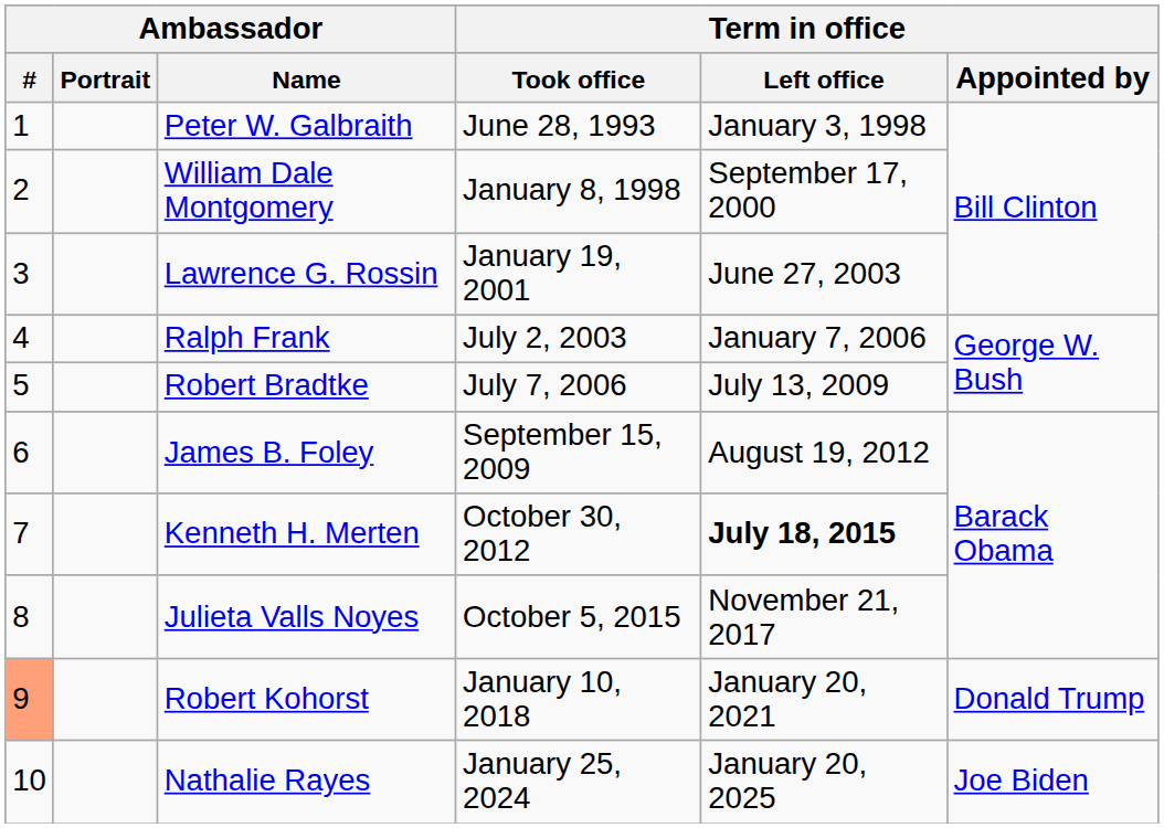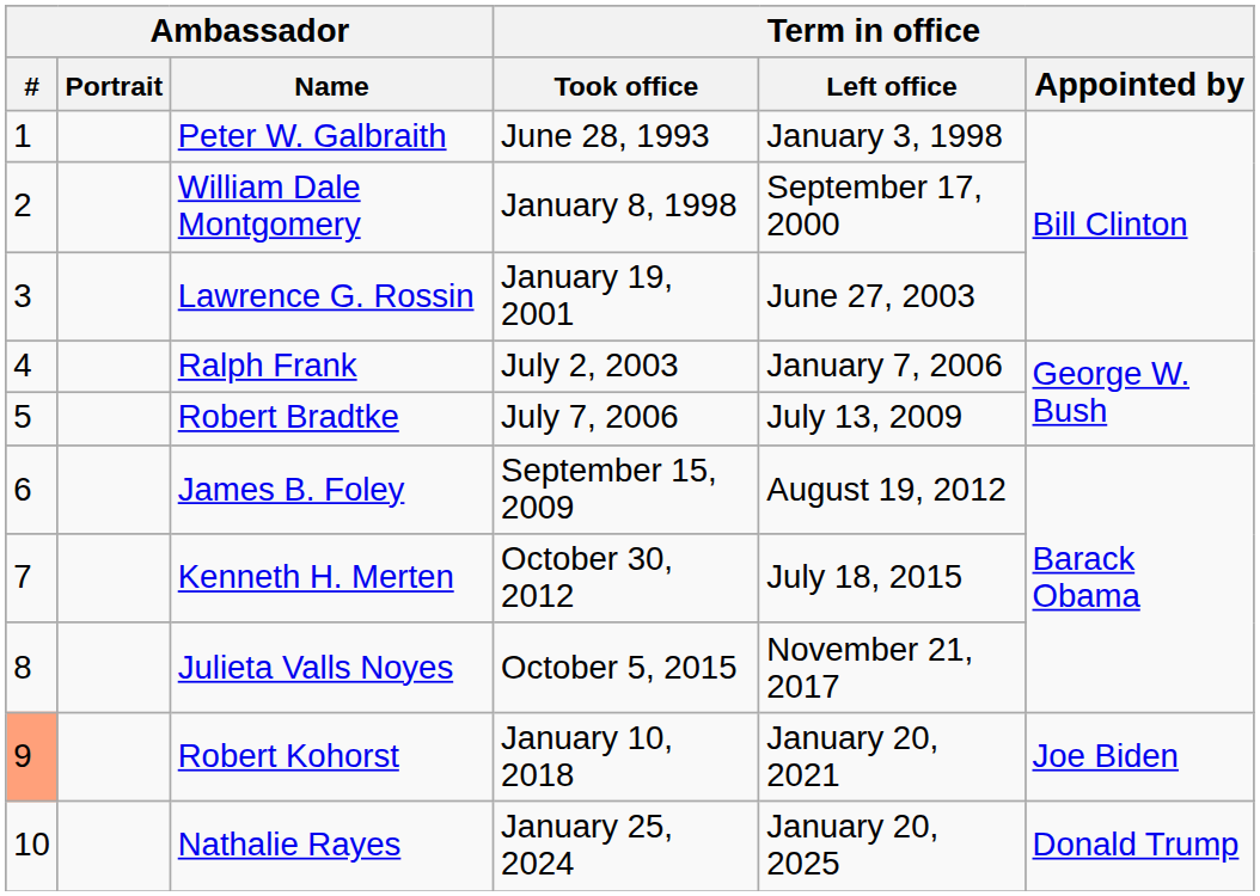 <table class="wikitable">
 <tr>
 <th colspan=3>Ambassador</th>
 <th colspan=3>Term in office</th>
 </tr>
 <tr ->
 <th><small>#</small></th>
 <th><small>Portrait</small></th>
 <th><small>Name</small></th>
 <th><small>Took office</small></th>
 <th><small>Left office</small></th>
 <th>Appointed by</th>
 </tr>
 <tr>
 <td>1</td>
 <td></td>
 <td><a href='#'>Peter W. Galbraith</a></td>
 <td>June 28, 1993</td>
 <td>January 3, 1998</td>
 <td rowspan="3"><a href='#'>Bill Clinton</a></td>
 </tr>
 <tr>
 <td>2</td>
 <td></td>
 <td><a href='#'>William Dale Montgomery</a></td>
 <td>January 8, 1998</td>
 <td>September 17, 2000</td>
 </tr>
 <tr>
 <td>3</td>
 <td></td>
 <td><a href='#'>Lawrence G. Rossin</a></td>
 <td>January 19, 2001</td>
 <td>June 27, 2003</td>
 </tr>
 <tr>
 <td>4</td>
 <td></td>
 <td><a href='#'>Ralph Frank</a></td>
 <td>July 2, 2003</td>
 <td>January 7, 2006</td>
 <td rowspan="2"><a href='#'>George W. Bush</a></td>
 </tr>
 <tr>
 <td>5</td>
 <td></td>
 <td><a href='#'>Robert Bradtke</a></td>
 <td>July 7, 2006</td>
 <td>July 13, 2009</td>
 </tr>
 <tr>
 <td>6</td>
 <td></td>
 <td><a href='#'>James B. Foley</a></td>
 <td>September 15, 2009</td>
 <td>August 19, 2012</td>
 <td rowspan="3"><a href='#'>Barack Obama</a></td>
 </tr>
 <tr>
 <td>7</td>
 <td></td>
 <td><a href='#'>Kenneth H. Merten</a></td>
 <td>October 30, 2012</td>
-<td><strong>July 18, 2015</strong></td>
+<td>July 18, 2015</td>
 </tr>
 <tr>
 <td>8</td>
 <td></td>
 <td><a href='#'>Julieta Valls Noyes</a></td>
 <td>October 5, 2015</td>
 <td>November 21, 2017</td>
 </tr>
 <tr>
 <td style="background: lightsalmon;">9</td>
 <td></td>
 <td><a href='#'>Robert Kohorst</a></td>
 <td>January 10, 2018</td>
 <td>January 20, 2021</td>
-<td><a href='#'>Donald Trump</a></td>
+<td><a href='#'>Joe Biden</a></td>
 </tr>
 <tr>
 <td>10</td>
 <td></td>
 <td><a href='#'>Nathalie Rayes</a></td>
 <td>January 25, 2024</td>
 <td>January 20, 2025</td>
-<td><a href='#'>Joe Biden</a></td>
+<td><a href='#'>Donald Trump</a></td>
 </tr>
 </table>
